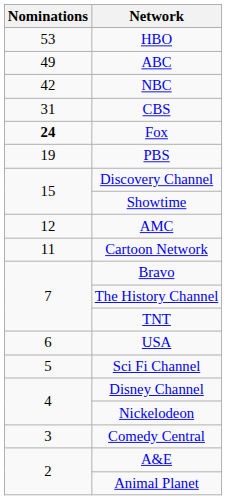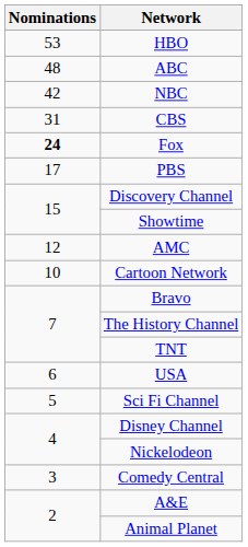 <table class="wikitable sortable" style="text-align: center; max-width:29em">
 <tr>
 <th scope="col">Nominations</th>
 <th scope="col">Network</th>
 </tr>
 <tr>
 <td scope="row">53</td>
 <td><a href='#'>HBO</a></td>
 </tr>
 <tr>
-<td scope="row">49</td>
+<td scope="row">48</td>
 <td><a href='#'>ABC</a></td>
 </tr>
 <tr>
 <td scope="row">42</td>
 <td><a href='#'>NBC</a></td>
 </tr>
 <tr>
 <td scope="row">31</td>
 <td><a href='#'>CBS</a></td>
 </tr>
 <tr>
 <td scope="row"><strong>24</strong></td>
 <td><a href='#'>Fox</a></td>
 </tr>
 <tr>
-<td scope="row">19</td>
+<td scope="row">17</td>
 <td><a href='#'>PBS</a></td>
 </tr>
 <tr>
 <td scope="row" rowspan="2">15</td>
 <td><a href='#'>Discovery Channel</a></td>
 </tr>
 <tr>
 <td><a href='#'>Showtime</a></td>
 </tr>
 <tr>
 <td scope="row">12</td>
 <td><a href='#'>AMC</a></td>
 </tr>
 <tr>
-<td scope="row">11</td>
+<td scope="row">10</td>
 <td><a href='#'>Cartoon Network</a></td>
 </tr>
 <tr>
 <td scope="row" rowspan="3">7</td>
 <td><a href='#'>Bravo</a></td>
 </tr>
 <tr>
 <td data-sort-value="History Channel"><a href='#'>The History Channel</a></td>
 </tr>
 <tr>
 <td><a href='#'>TNT</a></td>
 </tr>
 <tr>
 <td scope="row">6</td>
 <td><a href='#'>USA</a></td>
 </tr>
 <tr>
 <td scope="row">5</td>
 <td><a href='#'>Sci Fi Channel</a></td>
 </tr>
 <tr>
 <td scope="row" rowspan="2">4</td>
 <td><a href='#'>Disney Channel</a></td>
 </tr>
 <tr>
 <td><a href='#'>Nickelodeon</a></td>
 </tr>
 <tr>
 <td scope="row">3</td>
 <td><a href='#'>Comedy Central</a></td>
 </tr>
 <tr>
 <td scope="row" rowspan="2">2</td>
 <td><a href='#'>A&E</a></td>
 </tr>
 <tr>
 <td><a href='#'>Animal Planet</a></td>
 </tr>
 </table>
